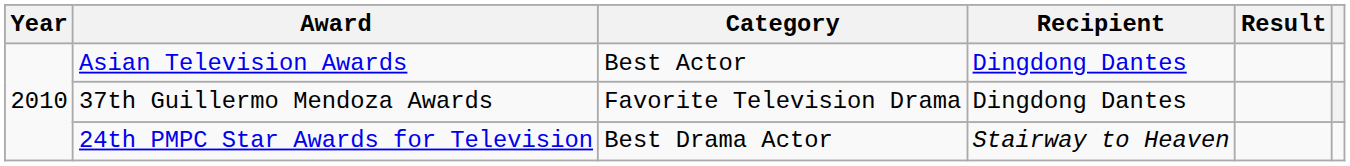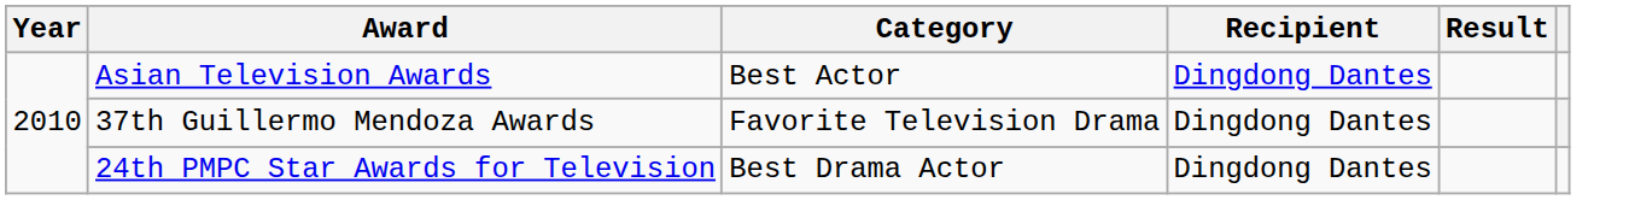 <table class="wikitable">
 <tr>
 <th>Year</th>
 <th>Award</th>
 <th>Category</th>
 <th>Recipient</th>
 <th>Result</th>
 <th></th>
 </tr>
 <tr>
 <td rowspan=3>2010</td>
 <td><a href='#'>Asian Television Awards</a></td>
 <td>Best Actor</td>
 <td><a href='#'>Dingdong Dantes</a></td>
 <td></td>
 <td></td>
 </tr>
 <tr>
 <td>37th Guillermo Mendoza Awards</td>
 <td>Favorite Television Drama</td>
 <td>Dingdong Dantes</td>
 <td></td>
 <th></th>
 </tr>
 <tr>
 <td><a href='#'>24th PMPC Star Awards for Television</a></td>
 <td>Best Drama Actor</td>
-<td><em>Stairway to Heaven</em></td>
+<td>Dingdong Dantes</td>
 <td></td>
 <td></td>
 </tr>
 </table>
